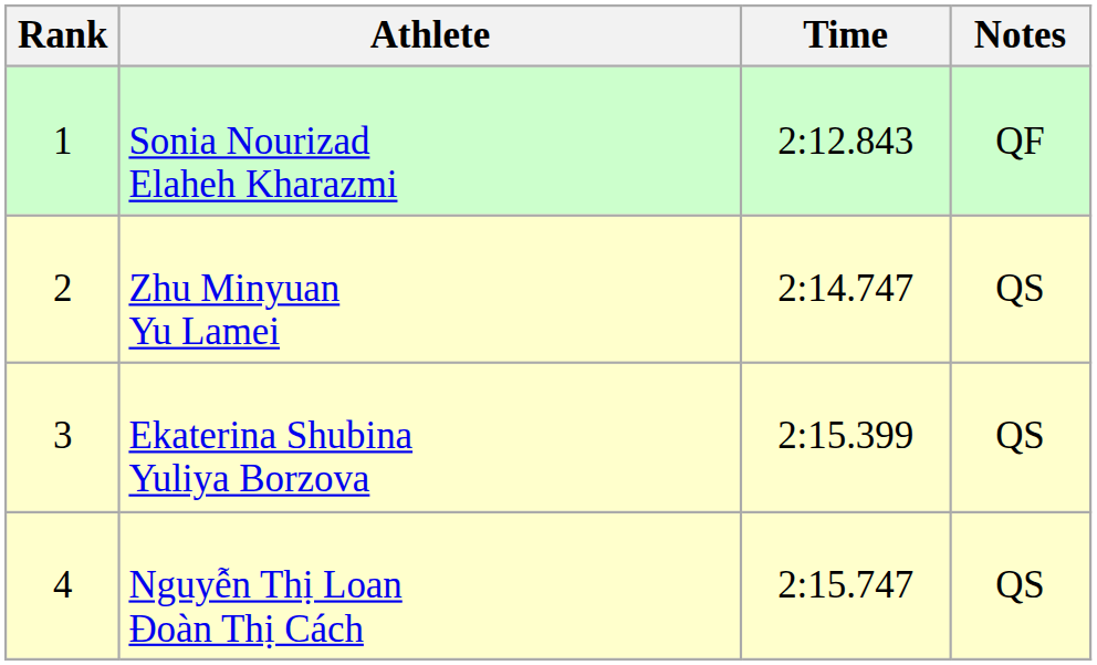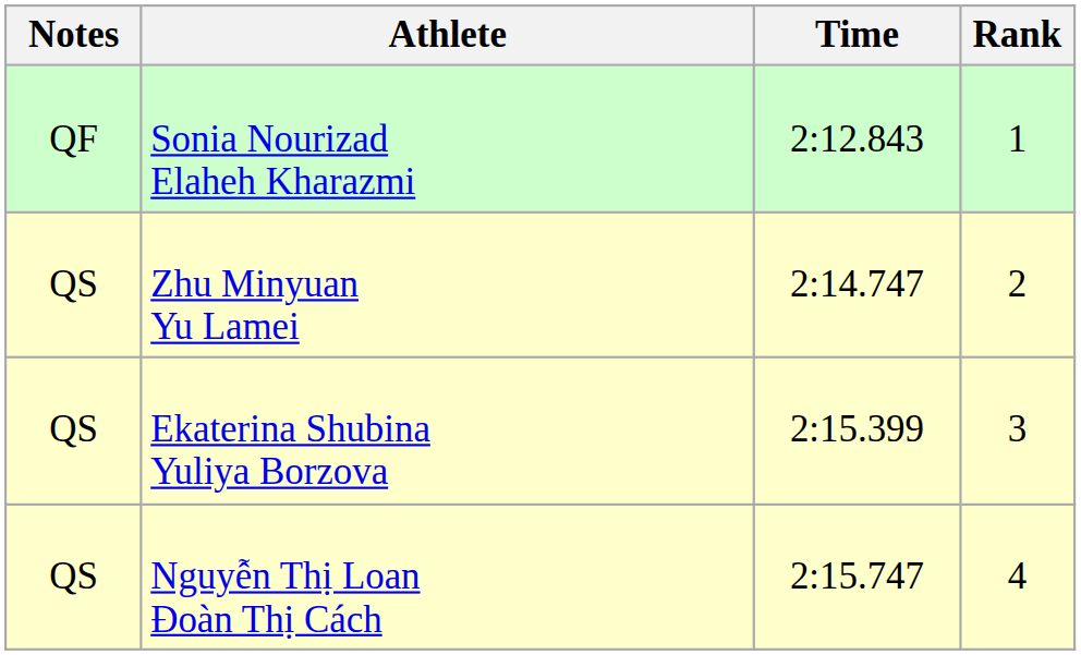 <table class=wikitable style="text-align:center">
 <tr>
-<th width=40>Rank</th>
+<th width=50>Notes</th>
 <th width=250>Athlete</th>
 <th width=80>Time</th>
-<th width=50>Notes</th>
+<th width=40>Rank</th>
 </tr>
 <tr bgcolor="ccffcc">
-<td>1</td>
+<td>QF</td>
 <td align=left><br><a href='#'>Sonia Nourizad</a><br><a href='#'>Elaheh Kharazmi</a></td>
 <td>2:12.843</td>
-<td>QF</td>
+<td>1</td>
 </tr>
 <tr bgcolor="#ffffcc">
-<td>2</td>
+<td>QS</td>
 <td align=left><br><a href='#'>Zhu Minyuan</a><br><a href='#'>Yu Lamei</a></td>
 <td>2:14.747</td>
-<td>QS</td>
+<td>2</td>
 </tr>
 <tr bgcolor="#ffffcc">
-<td>3</td>
+<td>QS</td>
 <td align=left><br><a href='#'>Ekaterina Shubina</a><br><a href='#'>Yuliya Borzova</a></td>
 <td>2:15.399</td>
-<td>QS</td>
+<td>3</td>
 </tr>
 <tr bgcolor="#ffffcc">
-<td>4</td>
+<td>QS</td>
 <td align=left><br><a href='#'>Nguyễn Thị Loan</a><br><a href='#'>Đoàn Thị Cách</a></td>
 <td>2:15.747</td>
-<td>QS</td>
+<td>4</td>
 </tr>
 </table>
